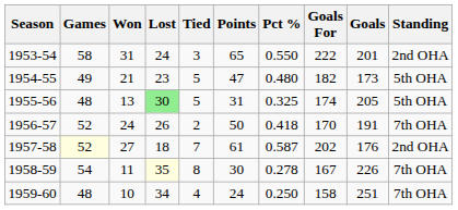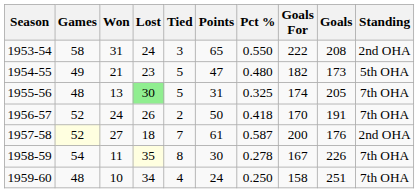 <table class="wikitable" style="text-align:center">
 <tr>
 <th>Season</th>
 <th>Games</th>
 <th>Won</th>
 <th>Lost</th>
 <th>Tied</th>
 <th>Points</th>
 <th>Pct %</th>
 <th>Goals<br>For</th>
 <th>Goals<br></th>
 <th>Standing</th>
 </tr>
 <tr>
 <td>1953-54</td>
 <td>58</td>
 <td>31</td>
 <td>24</td>
 <td>3</td>
 <td>65</td>
 <td>0.550</td>
 <td>222</td>
-<td>201</td>
+<td>208</td>
 <td>2nd OHA</td>
 </tr>
 <tr>
 <td>1954-55</td>
 <td>49</td>
 <td>21</td>
 <td>23</td>
 <td>5</td>
 <td>47</td>
 <td>0.480</td>
 <td>182</td>
 <td>173</td>
 <td>5th OHA</td>
 </tr>
 <tr>
 <td>1955-56</td>
 <td>48</td>
 <td>13</td>
 <td style="background: lightgreen;">30</td>
 <td>5</td>
 <td>31</td>
 <td>0.325</td>
 <td>174</td>
 <td>205</td>
-<td>5th OHA</td>
+<td>7th OHA</td>
 </tr>
 <tr>
 <td>1956-57</td>
 <td>52</td>
 <td>24</td>
 <td>26</td>
 <td>2</td>
 <td>50</td>
 <td>0.418</td>
 <td>170</td>
 <td>191</td>
 <td>7th OHA</td>
 </tr>
 <tr>
 <td>1957-58</td>
 <td style="background: lightyellow;">52</td>
 <td>27</td>
 <td>18</td>
 <td>7</td>
 <td>61</td>
 <td>0.587</td>
-<td>202</td>
+<td>200</td>
 <td>176</td>
 <td>2nd OHA</td>
 </tr>
 <tr>
 <td>1958-59</td>
 <td>54</td>
 <td>11</td>
 <td style="background: lightyellow;">35</td>
 <td>8</td>
 <td>30</td>
 <td>0.278</td>
 <td>167</td>
 <td>226</td>
 <td>7th OHA</td>
 </tr>
 <tr>
 <td>1959-60</td>
 <td>48</td>
 <td>10</td>
 <td>34</td>
 <td>4</td>
 <td>24</td>
 <td>0.250</td>
 <td>158</td>
 <td>251</td>
 <td>7th OHA</td>
 </tr>
 </table>
